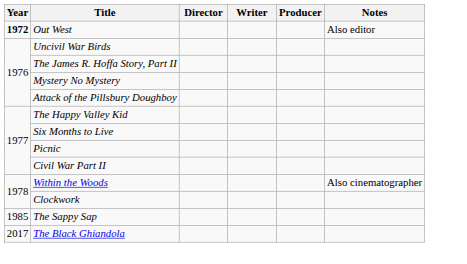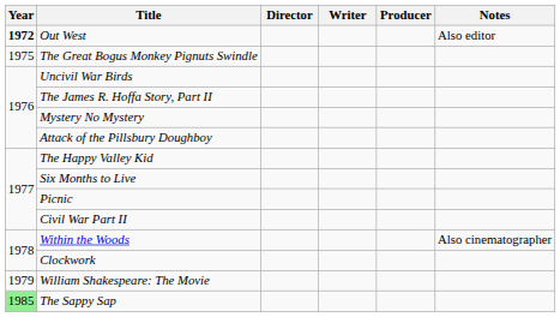 <table class="wikitable">
 <tr>
 <th>Year</th>
 <th>Title</th>
 <th width="65">Director</th>
 <th width="65">Writer</th>
 <th width="65">Producer</th>
 <th>Notes</th>
 </tr>
 <tr>
 <td><strong>1972</strong></td>
 <td><em>Out West</em></td>
 <td></td>
 <td></td>
 <td></td>
 <td>Also editor</td>
+</tr>
+<tr>
+<td>1975</td>
+<td><em>The Great Bogus Monkey Pignuts Swindle</em></td>
+<td></td>
+<td></td>
+<td></td>
+<td></td>
 </tr>
 <tr>
 <td rowspan=4>1976</td>
 <td><em>Uncivil War Birds</em></td>
 <td></td>
 <td></td>
 <td></td>
 <td></td>
 </tr>
 <tr>
 <td><em>The James R. Hoffa Story, Part II</em></td>
 <td></td>
 <td></td>
 <td></td>
 <td></td>
 </tr>
 <tr>
 <td><em>Mystery No Mystery</em></td>
 <td></td>
 <td></td>
 <td></td>
 <td></td>
 </tr>
 <tr>
 <td><em>Attack of the Pillsbury Doughboy</em></td>
 <td></td>
 <td></td>
 <td></td>
 <td></td>
 </tr>
 <tr>
 <td rowspan=4>1977</td>
 <td><em>The Happy Valley Kid</em></td>
 <td></td>
 <td></td>
 <td></td>
 <td></td>
 </tr>
 <tr>
 <td><em>Six Months to Live</em></td>
 <td></td>
 <td></td>
 <td></td>
 <td></td>
 </tr>
 <tr>
 <td><em>Picnic</em></td>
 <td></td>
 <td></td>
 <td></td>
 <td></td>
 </tr>
 <tr>
 <td><em>Civil War Part II</em></td>
 <td></td>
 <td></td>
 <td></td>
 <td></td>
 </tr>
 <tr>
 <td rowspan=2>1978</td>
 <td><em><a href='#'>Within the Woods</a></em></td>
 <td></td>
 <td></td>
 <td></td>
 <td>Also cinematographer</td>
 </tr>
 <tr>
 <td><em>Clockwork</em></td>
 <td></td>
 <td></td>
 <td></td>
 <td></td>
 </tr>
 <tr>
-<td>1985</td>
+<td>1979</td>
+<td><em>William Shakespeare: The Movie</em></td>
+<td></td>
+<td></td>
+<td></td>
+<td></td>
+</tr>
+<tr>
+<td style="background: lightgreen;">1985</td>
 <td><em>The Sappy Sap</em></td>
 <td></td>
 <td></td>
 <td></td>
 <td></td>
 </tr>
-<tr>
-<td>2017</td>
-<td><em><a href='#'>The Black Ghiandola</a></em></td>
-<td></td>
-<td></td>
-<td></td>
-<td></td>
-</tr>
 </table>
